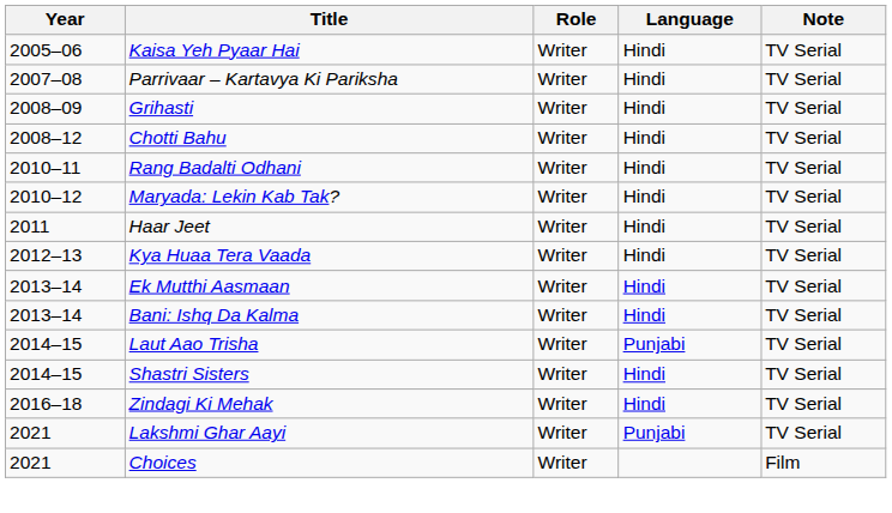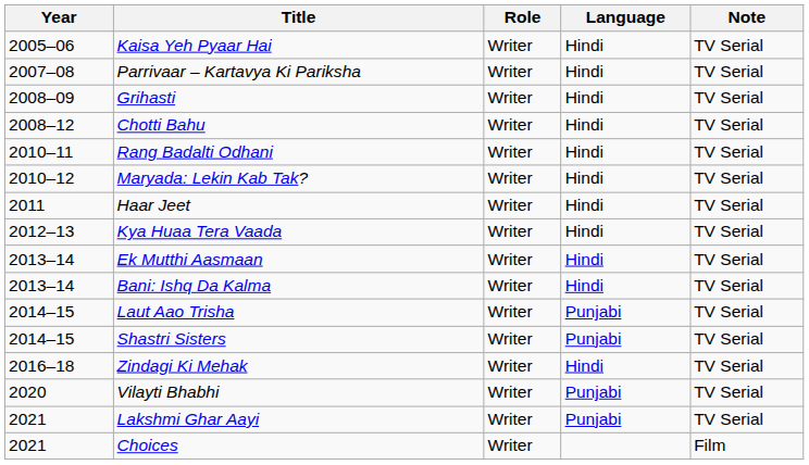 <table class="wikitable plainrowheaders sortable" width=60%>
 <tr>
 <th scope="col">Year</th>
 <th scope="col">Title</th>
 <th scope="col">Role</th>
 <th scope="col">Language</th>
 <th scope="col">Note</th>
 </tr>
 <tr>
 <td>2005–06</td>
 <td><em><a href='#'>Kaisa Yeh Pyaar Hai</a></em></td>
 <td>Writer</td>
 <td>Hindi</td>
 <td>TV Serial</td>
 </tr>
 <tr>
 <td>2007–08</td>
 <td><em>Parrivaar – Kartavya Ki Pariksha</em></td>
 <td>Writer</td>
 <td>Hindi</td>
 <td>TV Serial</td>
 </tr>
 <tr>
 <td>2008–09</td>
 <td><em><a href='#'>Grihasti</a></em></td>
 <td>Writer</td>
 <td>Hindi</td>
 <td>TV Serial</td>
 </tr>
 <tr>
 <td>2008–12</td>
 <td><em><a href='#'>Chotti Bahu</a></em></td>
 <td>Writer</td>
 <td>Hindi</td>
 <td>TV Serial</td>
 </tr>
 <tr>
 <td>2010–11</td>
 <td><em><a href='#'>Rang Badalti Odhani</a></em></td>
 <td>Writer</td>
 <td>Hindi</td>
 <td>TV Serial</td>
 </tr>
 <tr>
 <td>2010–12</td>
 <td><em><a href='#'>Maryada: Lekin Kab Tak</a>?</em></td>
 <td>Writer</td>
 <td>Hindi</td>
 <td>TV Serial</td>
 </tr>
 <tr>
 <td>2011</td>
 <td><em>Haar Jeet</em></td>
 <td>Writer</td>
 <td>Hindi</td>
 <td>TV Serial</td>
 </tr>
 <tr>
 <td>2012–13</td>
 <td><em><a href='#'>Kya Huaa Tera Vaada</a></em></td>
 <td>Writer</td>
 <td>Hindi</td>
 <td>TV Serial</td>
 </tr>
 <tr>
 <td>2013–14</td>
 <td><em><a href='#'>Ek Mutthi Aasmaan</a></em></td>
 <td>Writer</td>
 <td><a href='#'>Hindi</a></td>
 <td>TV Serial</td>
 </tr>
 <tr>
 <td>2013–14</td>
 <td><em><a href='#'>Bani: Ishq Da Kalma</a></em></td>
 <td>Writer</td>
 <td><a href='#'>Hindi</a></td>
 <td>TV Serial</td>
 </tr>
 <tr>
 <td>2014–15</td>
 <td><em> <a href='#'>Laut Aao Trisha</a></em></td>
 <td>Writer</td>
 <td><a href='#'>Punjabi</a></td>
 <td>TV Serial</td>
 </tr>
 <tr>
 <td>2014–15</td>
 <td><em><a href='#'>Shastri Sisters</a></em></td>
 <td>Writer</td>
-<td><a href='#'>Hindi</a></td>
+<td><a href='#'>Punjabi</a></td>
 <td>TV Serial</td>
 </tr>
 <tr>
 <td>2016–18</td>
 <td><em><a href='#'>Zindagi Ki Mehak</a></em></td>
 <td>Writer</td>
 <td><a href='#'>Hindi</a></td>
+<td>TV Serial</td>
+</tr>
+<tr>
+<td>2020</td>
+<td><em>Vilayti Bhabhi</em></td>
+<td>Writer</td>
+<td><a href='#'>Punjabi</a></td>
 <td>TV Serial</td>
 </tr>
 <tr>
 <td>2021</td>
 <td><em><a href='#'>Lakshmi Ghar Aayi</a></em></td>
 <td>Writer</td>
 <td><a href='#'>Punjabi</a></td>
 <td>TV Serial</td>
 </tr>
 <tr>
 <td>2021</td>
 <td><em><a href='#'>Choices</a></em></td>
 <td>Writer</td>
 <td></td>
 <td>Film</td>
 </tr>
 </table>
